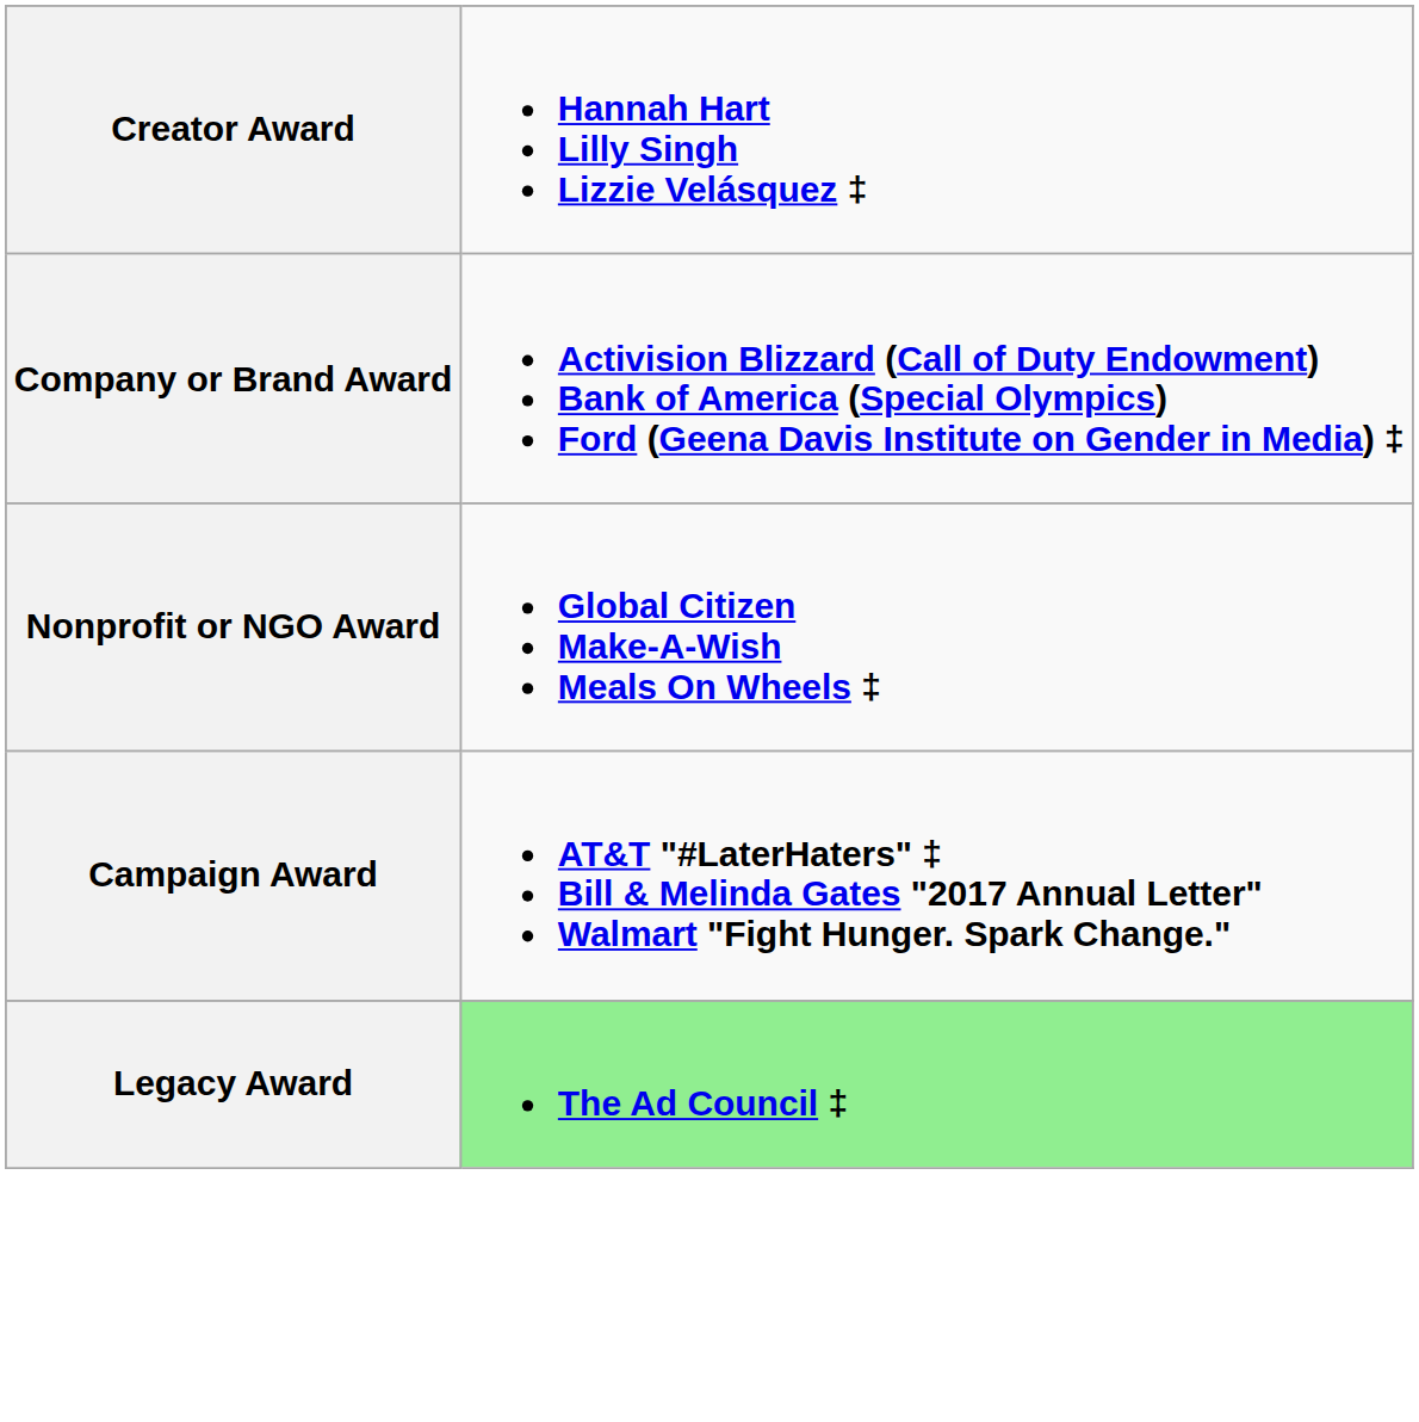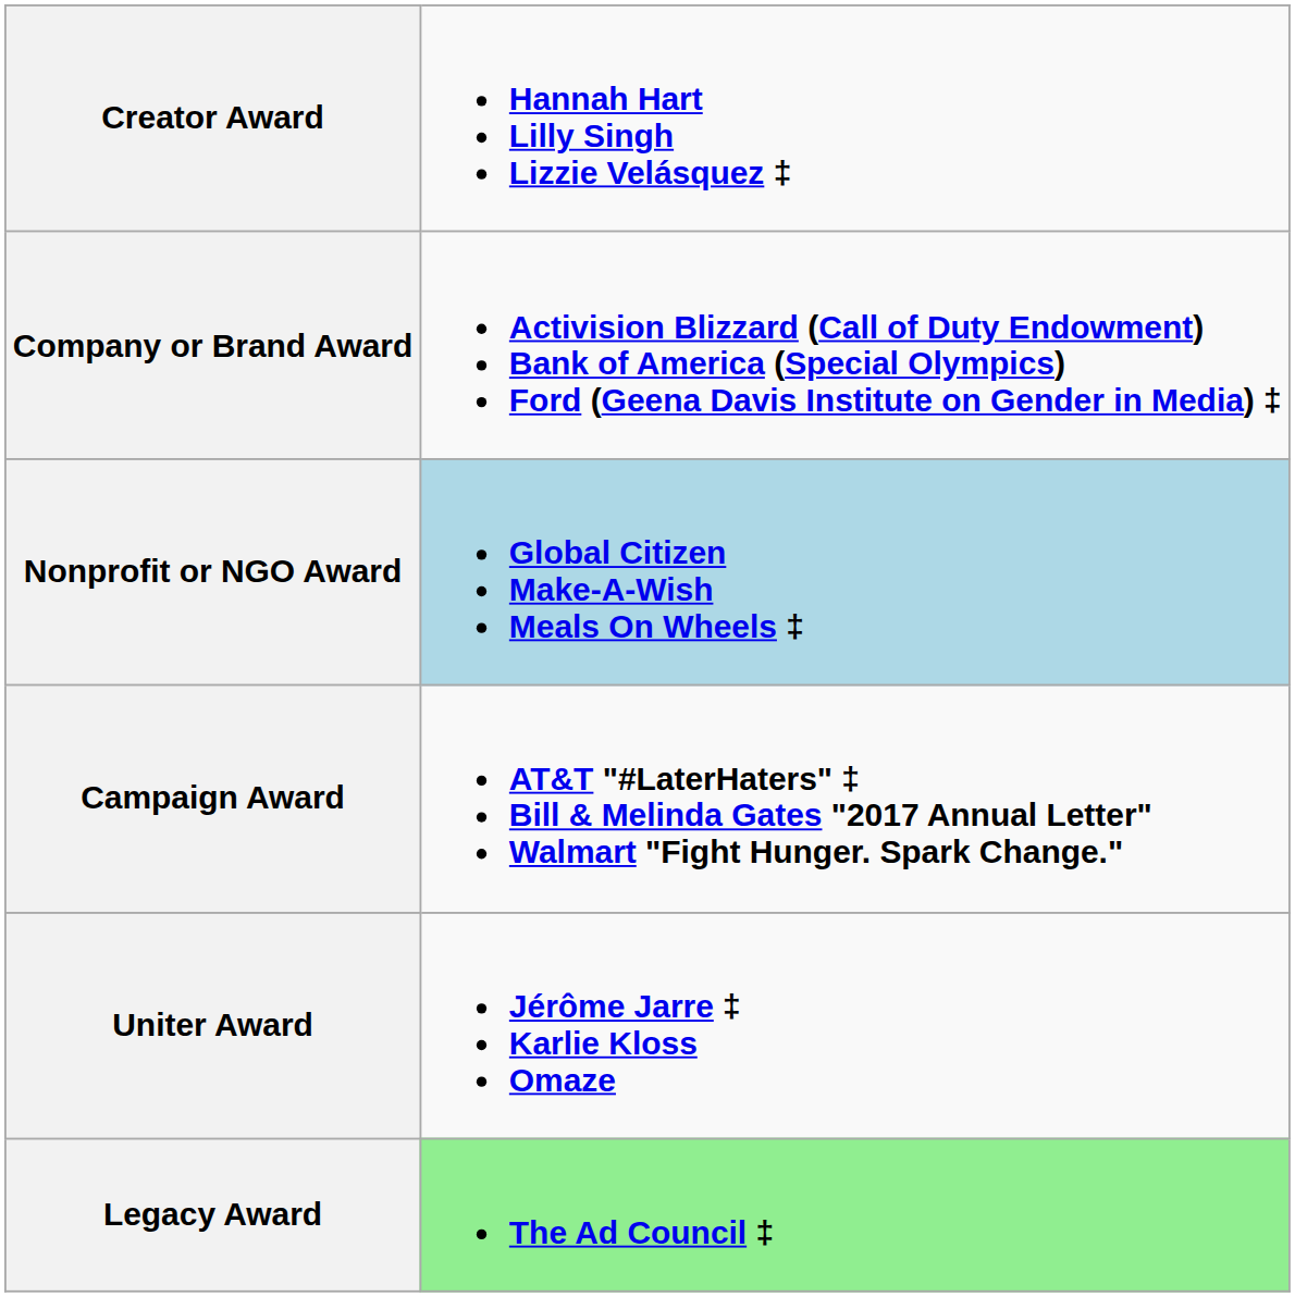 <table class="wikitable">
 <tr>
 <th>Creator Award</th>
 <td><br><ul><li><strong><a href='#'>Hannah Hart</a></strong></li><li><strong><a href='#'>Lilly Singh</a></strong></li><li><strong><a href='#'>Lizzie Velásquez</a></strong> <strong>‡</strong></li></ul></td>
 </tr>
 <tr>
 <th>Company or Brand Award</th>
 <td><br><ul><li><strong><a href='#'>Activision Blizzard</a> (<a href='#'>Call of Duty Endowment</a>)</strong></li><li><strong><a href='#'>Bank of America</a> (<a href='#'>Special Olympics</a>)</strong></li><li><strong><a href='#'>Ford</a> (<a href='#'>Geena Davis Institute on Gender in Media</a>) ‡</strong></li></ul></td>
 </tr>
 <tr>
 <th><strong>Nonprofit or NGO Award</strong></th>
-<td><br><ul><li><strong><a href='#'>Global Citizen</a></strong></li><li><strong><a href='#'>Make-A-Wish</a></strong></li><li><strong><a href='#'>Meals On Wheels</a> ‡</strong></li></ul></td>
+<td style="background: lightblue;"><br><ul><li><strong><a href='#'>Global Citizen</a></strong></li><li><strong><a href='#'>Make-A-Wish</a></strong></li><li><strong><a href='#'>Meals On Wheels</a> ‡</strong></li></ul></td>
 </tr>
 <tr>
 <th>Campaign Award</th>
 <td><br><ul><li><strong><a href='#'>AT&T</a> "#LaterHaters" ‡</strong></li><li><strong><a href='#'>Bill & Melinda Gates</a> "2017 Annual Letter"</strong></li><li><strong><a href='#'>Walmart</a> "Fight Hunger. Spark Change."</strong></li></ul></td>
 </tr>
 <tr>
+<th><strong>Uniter Award</strong></th>
+<td><br><ul><li><strong><a href='#'>Jérôme Jarre</a> ‡</strong></li><li><strong><a href='#'>Karlie Kloss</a></strong></li><li><strong><a href='#'>Omaze</a></strong></li></ul></td>
+</tr>
+<tr>
 <th><strong>Legacy Award</strong></th>
 <td style="background: lightgreen;"><br><ul><li><strong><a href='#'>The Ad Council</a> ‡</strong></li></ul></td>
 </tr>
 </table>
